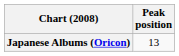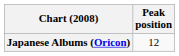 <table class="wikitable plainrowheaders" style="text-align:center">
 <tr>
 <th scope="col">Chart (2008)</th>
 <th scope="col">Peak<br> position</th>
 </tr>
 <tr>
 <th scope="row">Japanese Albums (<a href='#'>Oricon</a>)</th>
-<td>13</td>
+<td>12</td>
 </tr>
 </table>
